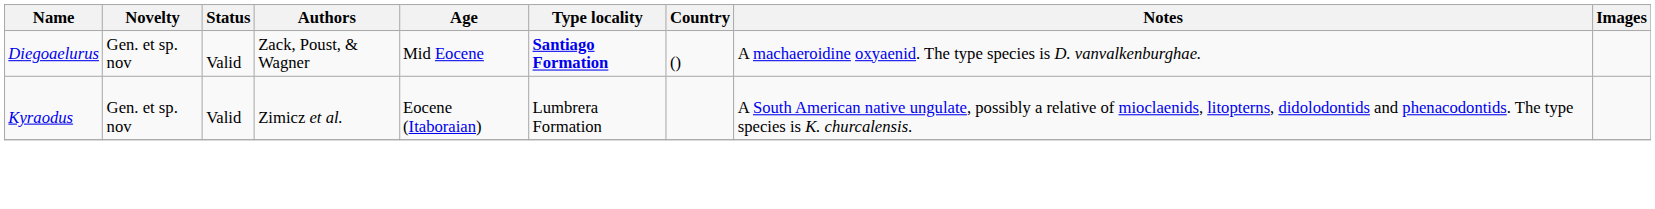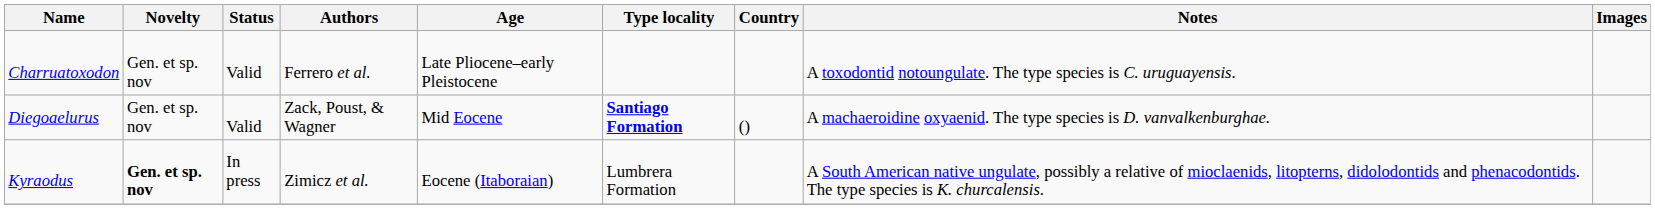 <table class="wikitable sortable" align="center" width="100%">
 <tr>
 <th>Name</th>
 <th>Novelty</th>
 <th>Status</th>
 <th>Authors</th>
 <th>Age</th>
 <th>Type locality</th>
 <th>Country</th>
 <th>Notes</th>
 <th>Images</th>
+</tr>
+<tr>
+<td><br><em><a href='#'>Charruatoxodon</a></em></td>
+<td><br>Gen. et sp. nov</td>
+<td><br>Valid</td>
+<td><br>Ferrero <em>et al.</em></td>
+<td><br>Late Pliocene–early Pleistocene</td>
+<td></td>
+<td><br></td>
+<td><br>A <a href='#'>toxodontid</a> <a href='#'>notoungulate</a>. The type species is <em>C. uruguayensis</em>.</td>
+<td></td>
 </tr>
 <tr>
 <td><em><a href='#'>Diegoaelurus</a></em></td>
 <td>Gen. et sp. nov</td>
 <td><br>Valid</td>
 <td>Zack, Poust, & Wagner</td>
 <td>Mid <a href='#'>Eocene</a></td>
 <td><strong><a href='#'>Santiago Formation</a></strong></td>
 <td><br>()</td>
 <td>A <a href='#'>machaeroidine</a> <a href='#'>oxyaenid</a>. The type species is <em>D. vanvalkenburghae.</em></td>
 <td></td>
 </tr>
 <tr>
 <td><br><em><a href='#'>Kyraodus</a></em></td>
-<td><br>Gen. et sp. nov</td>
-<td><br>Valid</td>
+<td><strong><br>Gen. et sp. nov</strong></td>
+<td>In press</td>
 <td><br>Zimicz <em>et al.</em></td>
 <td><br>Eocene (<a href='#'>Itaboraian</a>)</td>
 <td><br>Lumbrera Formation</td>
 <td><br></td>
 <td><br>A <a href='#'>South American native ungulate</a>, possibly a relative of <a href='#'>mioclaenids</a>, <a href='#'>litopterns</a>, <a href='#'>didolodontids</a> and <a href='#'>phenacodontids</a>. The type species is <em>K. churcalensis</em>.</td>
 <td></td>
 </tr>
 <tr>
 </tr>
 </table>
